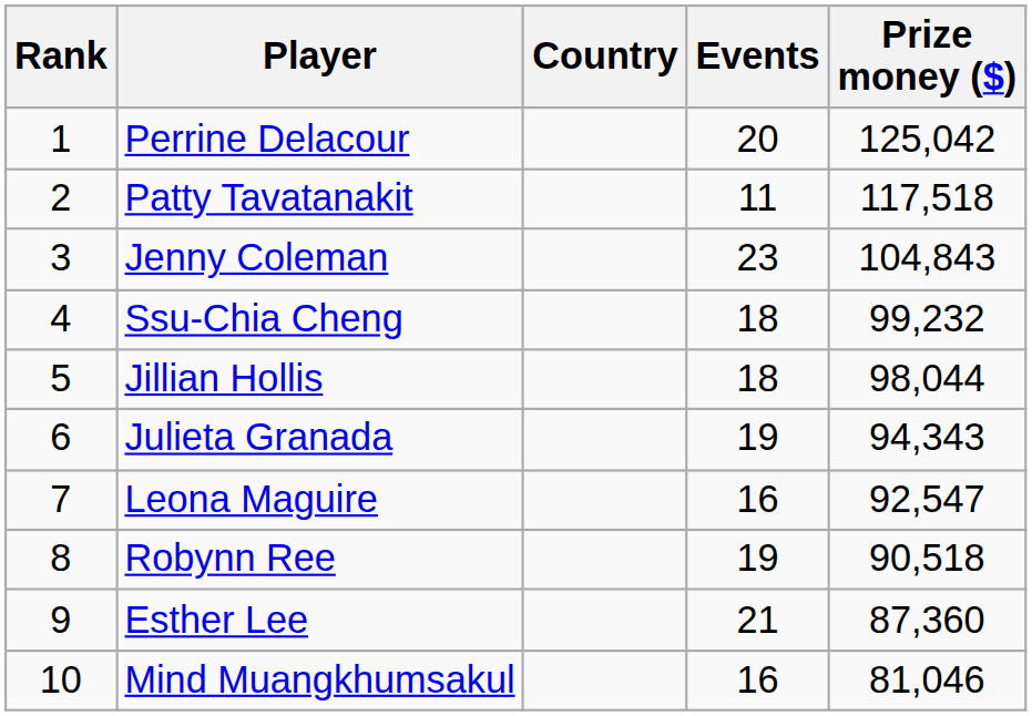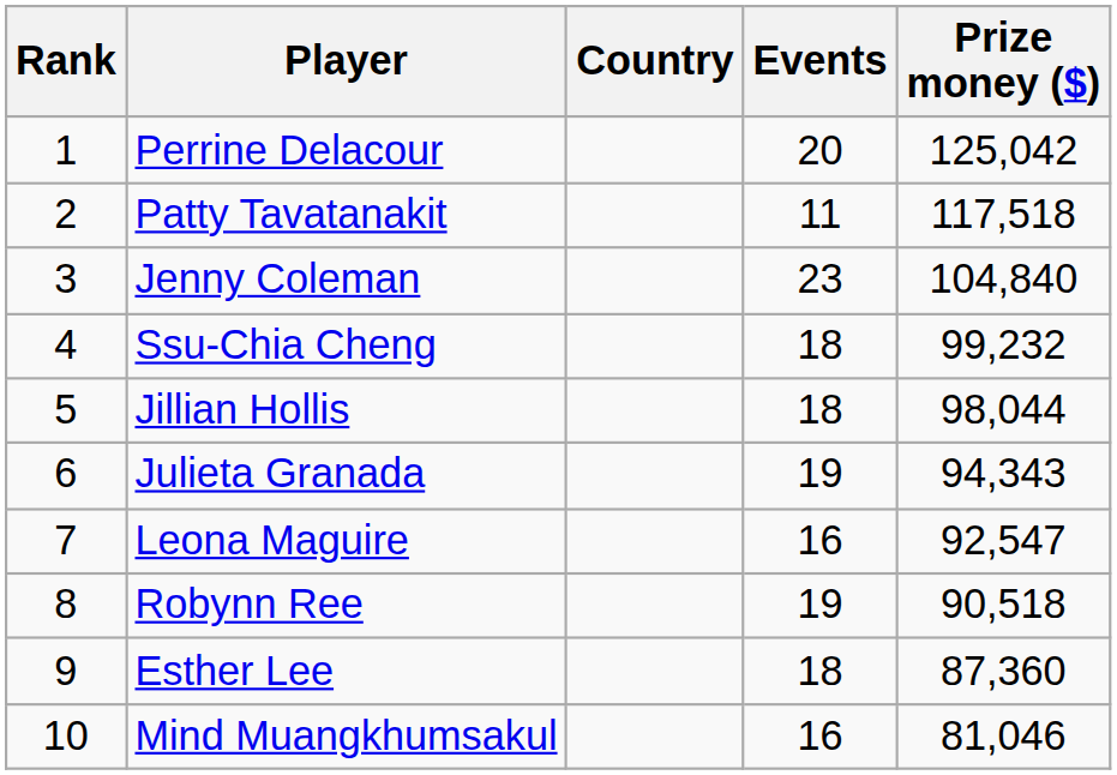 <table class="wikitable" style="text-align:center">
 <tr>
 <th>Rank</th>
 <th>Player</th>
 <th>Country</th>
 <th>Events</th>
 <th>Prize <br>money (<a href='#'>$</a>)</th>
 </tr>
 <tr>
 <td>1</td>
 <td align=left><a href='#'>Perrine Delacour</a></td>
 <td align=left></td>
 <td>20</td>
 <td>125,042</td>
 </tr>
 <tr>
 <td>2</td>
 <td align=left><a href='#'>Patty Tavatanakit</a></td>
 <td align=left></td>
 <td>11</td>
 <td>117,518</td>
 </tr>
 <tr>
 <td>3</td>
 <td align=left><a href='#'>Jenny Coleman</a></td>
 <td align=left></td>
 <td>23</td>
-<td>104,843</td>
+<td>104,840</td>
 </tr>
 <tr>
 <td>4</td>
 <td align=left><a href='#'>Ssu-Chia Cheng</a></td>
 <td align=left></td>
 <td>18</td>
 <td>99,232</td>
 </tr>
 <tr>
 <td>5</td>
 <td align=left><a href='#'>Jillian Hollis</a></td>
 <td align=left></td>
 <td>18</td>
 <td>98,044</td>
 </tr>
 <tr>
 <td>6</td>
 <td align=left><a href='#'>Julieta Granada</a></td>
 <td align=left></td>
 <td>19</td>
 <td>94,343</td>
 </tr>
 <tr>
 <td>7</td>
 <td align=left><a href='#'>Leona Maguire</a></td>
 <td align=left></td>
 <td>16</td>
 <td>92,547</td>
 </tr>
 <tr>
 <td>8</td>
 <td align=left><a href='#'>Robynn Ree</a></td>
 <td align=left></td>
 <td>19</td>
 <td>90,518</td>
 </tr>
 <tr>
 <td>9</td>
 <td align=left><a href='#'>Esther Lee</a></td>
 <td align=left></td>
-<td>21</td>
+<td>18</td>
 <td>87,360</td>
 </tr>
 <tr>
 <td>10</td>
 <td align=left><a href='#'>Mind Muangkhumsakul</a></td>
 <td align=left></td>
 <td>16</td>
 <td>81,046</td>
 </tr>
 </table>
